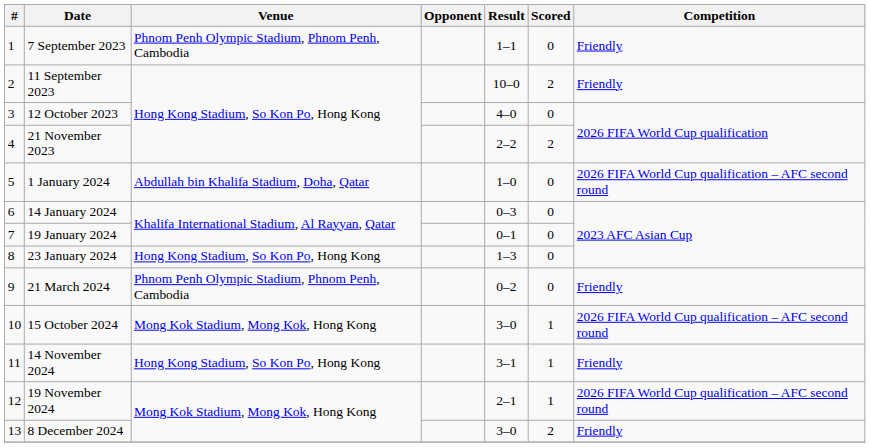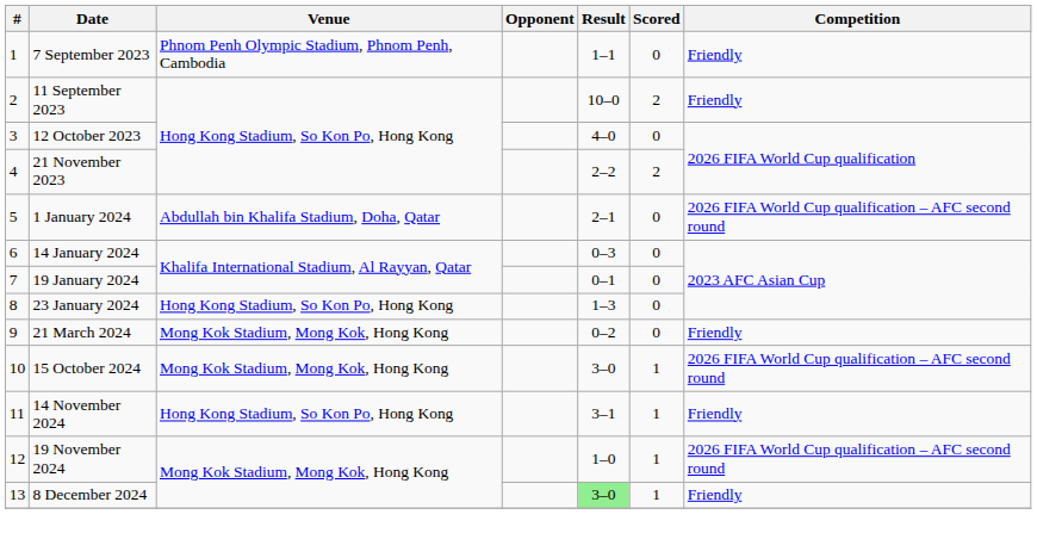 <table class="wikitable collapsible collapsed" style="font-size:85%; text-align: left;">
 <tr bgcolor="#CCCCCC" align="center">
 <th>#</th>
 <th>Date</th>
 <th>Venue</th>
 <th>Opponent</th>
 <th>Result</th>
 <th>Scored</th>
 <th>Competition</th>
 </tr>
 <tr>
 <td>1</td>
 <td>7 September 2023</td>
 <td><a href='#'>Phnom Penh Olympic Stadium</a>, <a href='#'>Phnom Penh</a>, Cambodia</td>
 <td></td>
 <td align=center>1–1</td>
 <td align=center>0</td>
 <td><a href='#'>Friendly</a></td>
 </tr>
 <tr>
 <td>2</td>
 <td>11 September 2023</td>
 <td rowspan="3"><a href='#'>Hong Kong Stadium</a>, <a href='#'>So Kon Po</a>, Hong Kong</td>
 <td></td>
 <td align=center>10–0</td>
 <td align=center>2</td>
 <td><a href='#'>Friendly</a></td>
 </tr>
 <tr>
 <td>3</td>
 <td>12 October 2023</td>
 <td></td>
 <td align=center>4–0</td>
 <td align=center>0</td>
 <td rowspan="2"><a href='#'>2026 FIFA World Cup qualification</a></td>
 </tr>
 <tr>
 <td>4</td>
 <td>21 November 2023</td>
 <td></td>
 <td align=center>2–2</td>
 <td align=center>2</td>
 </tr>
 <tr>
 <td>5</td>
 <td>1 January 2024</td>
 <td><a href='#'>Abdullah bin Khalifa Stadium</a>, <a href='#'>Doha</a>, <a href='#'>Qatar</a></td>
 <td></td>
-<td align=center>1–0</td>
+<td align=center>2–1</td>
 <td align=center>0</td>
 <td><a href='#'>2026 FIFA World Cup qualification – AFC second round</a></td>
 </tr>
 <tr>
 <td>6</td>
 <td>14 January 2024</td>
 <td rowspan="2"><a href='#'>Khalifa International Stadium</a>, <a href='#'>Al Rayyan</a>, <a href='#'>Qatar</a></td>
 <td></td>
 <td align="center">0–3</td>
 <td align=center>0</td>
 <td rowspan="3"><a href='#'>2023 AFC Asian Cup</a></td>
 </tr>
 <tr>
 <td>7</td>
 <td>19 January 2024</td>
 <td></td>
 <td align="center">0–1</td>
 <td align=center>0</td>
 </tr>
 <tr>
 <td>8</td>
 <td>23 January 2024</td>
 <td><a href='#'>Hong Kong Stadium</a>, <a href='#'>So Kon Po</a>, Hong Kong</td>
 <td></td>
 <td align=center>1–3</td>
 <td align=center>0</td>
 </tr>
 <tr>
 <td>9</td>
 <td>21 March 2024</td>
-<td><a href='#'>Phnom Penh Olympic Stadium</a>, <a href='#'>Phnom Penh</a>, Cambodia</td>
+<td><a href='#'>Mong Kok Stadium</a>, <a href='#'>Mong Kok</a>, Hong Kong</td>
 <td></td>
 <td align="center">0–2</td>
 <td align=center>0</td>
 <td><a href='#'>Friendly</a></td>
 </tr>
 <tr>
 <td>10</td>
 <td>15 October 2024</td>
 <td><a href='#'>Mong Kok Stadium</a>, <a href='#'>Mong Kok</a>, Hong Kong</td>
 <td></td>
 <td align=center>3–0</td>
 <td align=center>1</td>
 <td><a href='#'>2026 FIFA World Cup qualification – AFC second round</a></td>
 </tr>
 <tr>
 <td>11</td>
 <td>14 November 2024</td>
 <td><a href='#'>Hong Kong Stadium</a>, <a href='#'>So Kon Po</a>, Hong Kong</td>
 <td></td>
 <td align=center>3–1</td>
 <td align=center>1</td>
 <td><a href='#'>Friendly</a></td>
 </tr>
 <tr>
 <td>12</td>
 <td>19 November 2024</td>
 <td rowspan=2><a href='#'>Mong Kok Stadium</a>, <a href='#'>Mong Kok</a>, Hong Kong</td>
 <td></td>
-<td align=center>2–1</td>
+<td align=center>1–0</td>
 <td align=center>1</td>
 <td><a href='#'>2026 FIFA World Cup qualification – AFC second round</a></td>
 </tr>
 <tr>
 <td>13</td>
 <td>8 December 2024</td>
 <td></td>
-<td align=center>3–0</td>
-<td align=center>2</td>
+<td align=center style="background: lightgreen;">3–0</td>
+<td align=center>1</td>
 <td><a href='#'>Friendly</a></td>
 </tr>
 <tr>
 </tr>
 </table>
